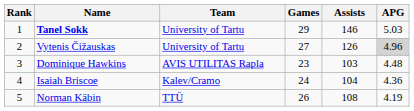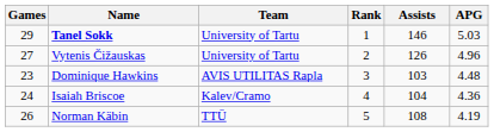 <table class="wikitable sortable" style="text-align: center">
 <tr>
-<th>Rank</th>
+<th>Games</th>
 <th width=180>Name</th>
 <th width=180>Team</th>
-<th>Games</th>
+<th>Rank</th>
 <th width=75>Assists</th>
 <th width=40>APG</th>
 </tr>
 <tr>
-<td>1</td>
+<td>29</td>
 <td align=left> <strong><a href='#'>Tanel Sokk</a></strong></td>
 <td align=left><a href='#'>University of Tartu</a></td>
-<td>29</td>
+<td>1</td>
 <td>146</td>
 <td>5.03</td>
 </tr>
 <tr>
-<td>2</td>
+<td>27</td>
 <td align=left> <a href='#'>Vytenis Čižauskas</a></td>
 <td align=left><a href='#'>University of Tartu</a></td>
-<td>27</td>
+<td>2</td>
 <td>126</td>
-<td style="background: lightgrey;">4.96</td>
+<td>4.96</td>
 </tr>
 <tr>
-<td>3</td>
+<td>23</td>
 <td align=left> <a href='#'>Dominique Hawkins</a></td>
 <td align=left><a href='#'>AVIS UTILITAS Rapla</a></td>
-<td>23</td>
+<td>3</td>
 <td>103</td>
 <td>4.48</td>
 </tr>
 <tr>
-<td>4</td>
+<td>24</td>
 <td align=left> <a href='#'>Isaiah Briscoe</a></td>
 <td align=left><a href='#'>Kalev/Cramo</a></td>
-<td>24</td>
+<td>4</td>
 <td>104</td>
 <td>4.36</td>
 </tr>
 <tr>
-<td>5</td>
+<td>26</td>
 <td align=left> <a href='#'>Norman Käbin</a></td>
 <td align=left><a href='#'>TTÜ</a></td>
-<td>26</td>
+<td>5</td>
 <td>108</td>
 <td>4.19</td>
 </tr>
 </table>
